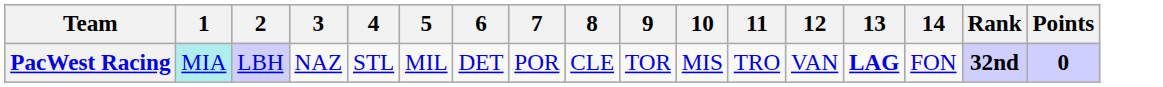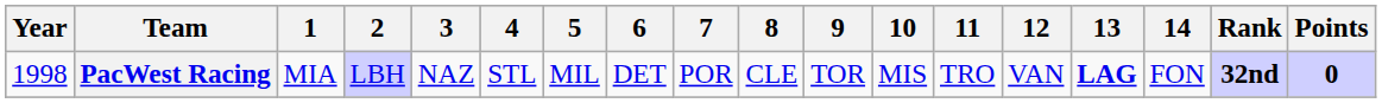 <table class="wikitable" style="text-align:center; font-size:90%">
 <tr>
+<th>Year</th>
 <th>Team</th>
 <th>1</th>
 <th>2</th>
 <th>3</th>
 <th>4</th>
 <th>5</th>
 <th>6</th>
 <th>7</th>
 <th>8</th>
 <th>9</th>
 <th>10</th>
 <th>11</th>
 <th>12</th>
 <th>13</th>
 <th>14</th>
 <th>Rank</th>
 <th>Points</th>
 </tr>
 <tr>
+<td><a href='#'>1998</a></td>
 <th><a href='#'>PacWest Racing</a></th>
-<td style="background: paleturquoise;"><a href='#'>MIA</a></td>
+<td><a href='#'>MIA</a></td>
 <td style="background:#CFCFFF;"><a href='#'>LBH</a><br></td>
 <td><a href='#'>NAZ</a></td>
 <td><a href='#'>STL</a></td>
 <td><a href='#'>MIL</a></td>
 <td><a href='#'>DET</a></td>
 <td><a href='#'>POR</a></td>
 <td><a href='#'>CLE</a></td>
 <td><a href='#'>TOR</a></td>
 <td><a href='#'>MIS</a></td>
 <td><a href='#'>TRO</a></td>
 <td><a href='#'>VAN</a></td>
 <td><strong><a href='#'>LAG</a></strong></td>
 <td><a href='#'>FON</a></td>
 <td style="background:#CFCFFF;"><strong>32nd</strong></td>
 <td style="background:#CFCFFF;"><strong>0</strong></td>
 </tr>
 </table>
